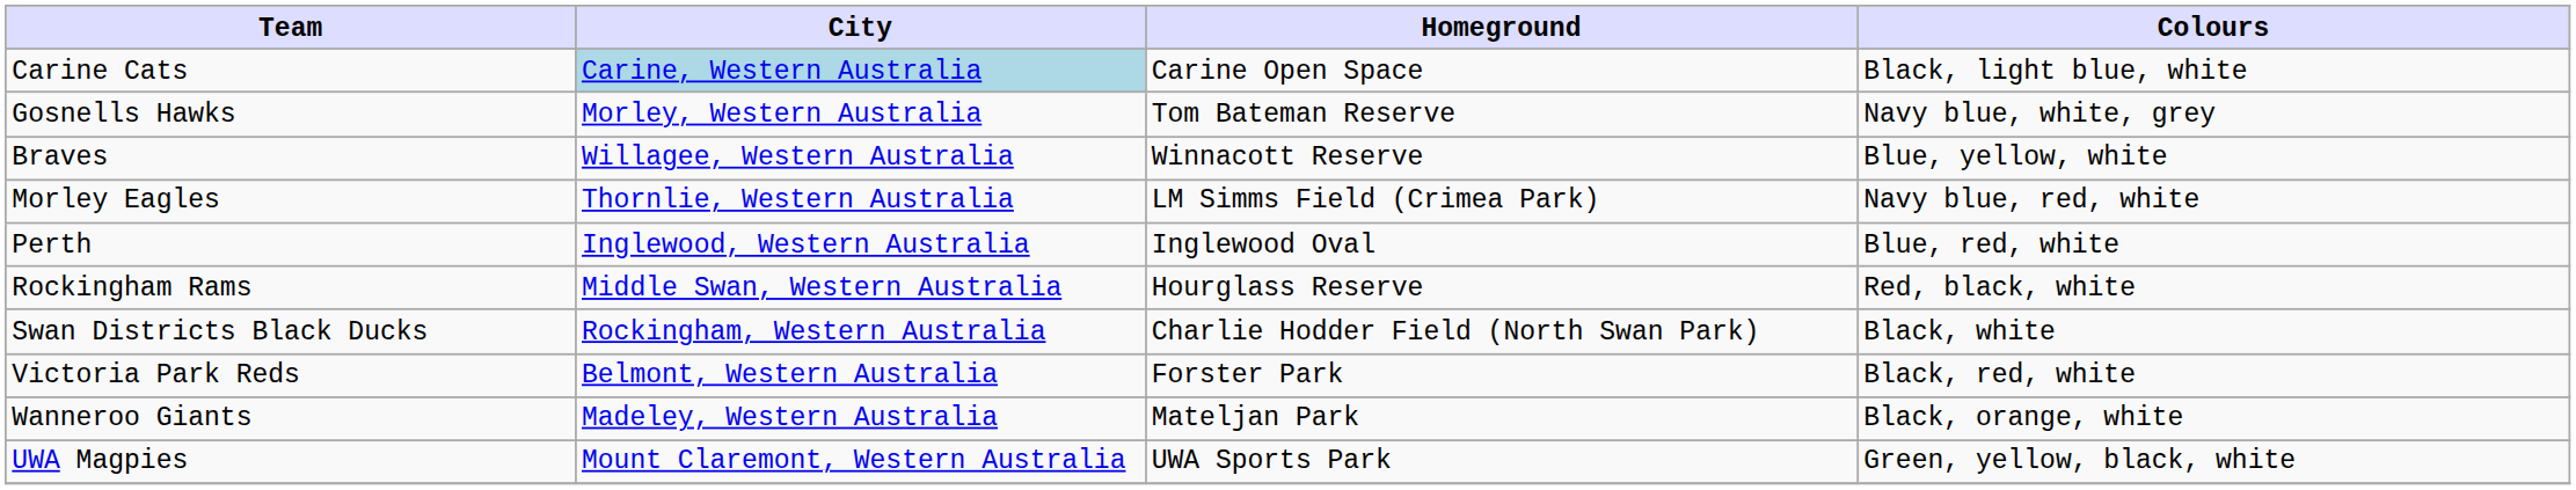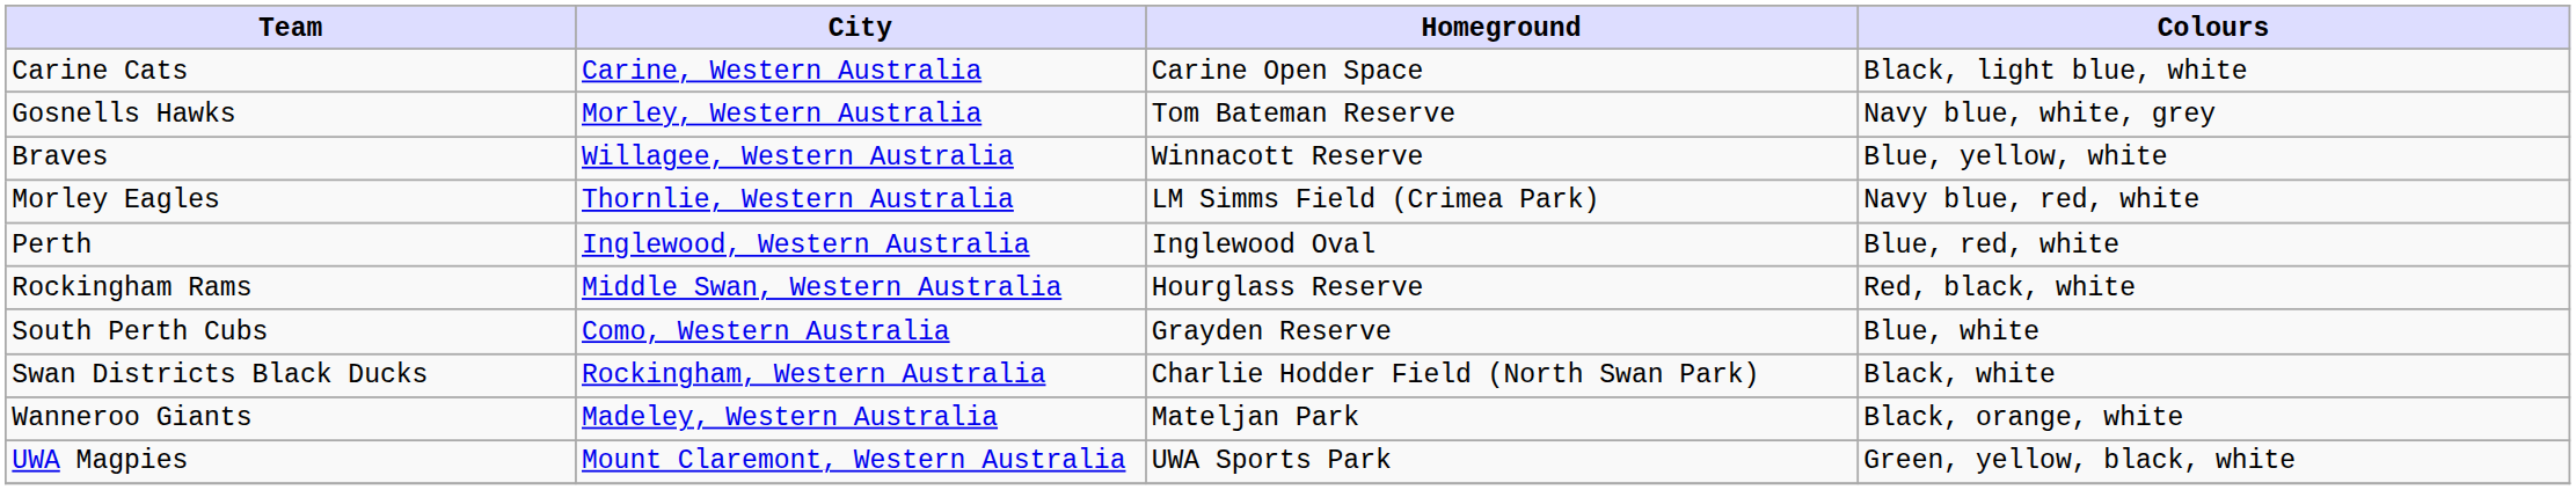 <table class="wikitable">
 <tr>
 <th style="background:#ddf; width:20%;">Team</th>
 <th style="background:#ddf; width:20%;">City</th>
 <th style="background:#ddf; width:25%;">Homeground</th>
 <th style="background:#ddf; width:25%;">Colours</th>
 </tr>
 <tr>
 <td>Carine Cats</td>
-<td style="background: lightblue;"><a href='#'>Carine, Western Australia</a></td>
+<td><a href='#'>Carine, Western Australia</a></td>
 <td>Carine Open Space</td>
 <td>Black, light blue, white</td>
 </tr>
 <tr>
 <td>Gosnells Hawks</td>
 <td><a href='#'>Morley, Western Australia</a></td>
 <td>Tom Bateman Reserve</td>
 <td>Navy blue, white, grey</td>
 </tr>
 <tr>
 <td>Braves</td>
 <td><a href='#'>Willagee, Western Australia</a></td>
 <td>Winnacott Reserve</td>
 <td>Blue, yellow, white</td>
 </tr>
 <tr>
 <td>Morley Eagles</td>
 <td><a href='#'>Thornlie, Western Australia</a></td>
 <td>LM Simms Field (Crimea Park)</td>
 <td>Navy blue, red, white</td>
 </tr>
 <tr>
 <td>Perth</td>
 <td><a href='#'>Inglewood, Western Australia</a></td>
 <td>Inglewood Oval</td>
 <td>Blue, red, white</td>
 </tr>
 <tr>
 <td>Rockingham Rams</td>
 <td><a href='#'>Middle Swan, Western Australia</a></td>
 <td>Hourglass Reserve</td>
 <td>Red, black, white</td>
 </tr>
 <tr>
+<td>South Perth Cubs</td>
+<td><a href='#'>Como, Western Australia</a></td>
+<td>Grayden Reserve</td>
+<td>Blue, white</td>
+</tr>
+<tr>
 <td>Swan Districts Black Ducks</td>
 <td><a href='#'>Rockingham, Western Australia</a></td>
 <td>Charlie Hodder Field (North Swan Park)</td>
 <td>Black, white</td>
-</tr>
-<tr>
-<td>Victoria Park Reds</td>
-<td><a href='#'>Belmont, Western Australia</a></td>
-<td>Forster Park</td>
-<td>Black, red, white</td>
 </tr>
 <tr>
 <td>Wanneroo Giants</td>
 <td><a href='#'>Madeley, Western Australia</a></td>
 <td>Mateljan Park</td>
 <td>Black, orange, white</td>
 </tr>
 <tr>
 <td><a href='#'>UWA</a> Magpies</td>
 <td><a href='#'>Mount Claremont, Western Australia</a></td>
 <td>UWA Sports Park</td>
 <td>Green, yellow, black, white</td>
 </tr>
 <tr>
 </tr>
 </table>
